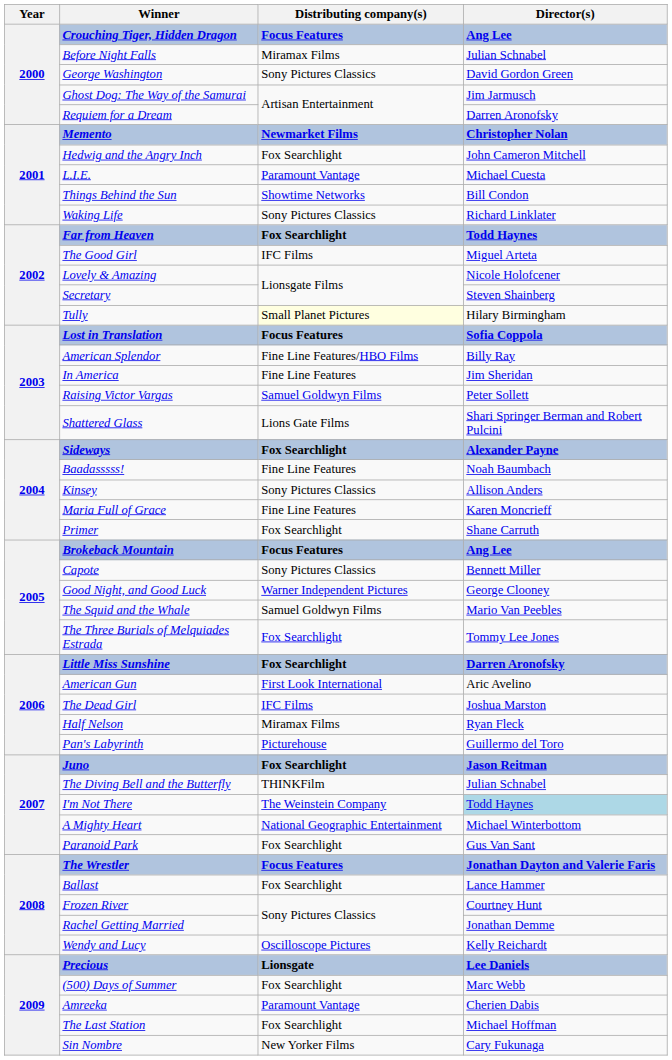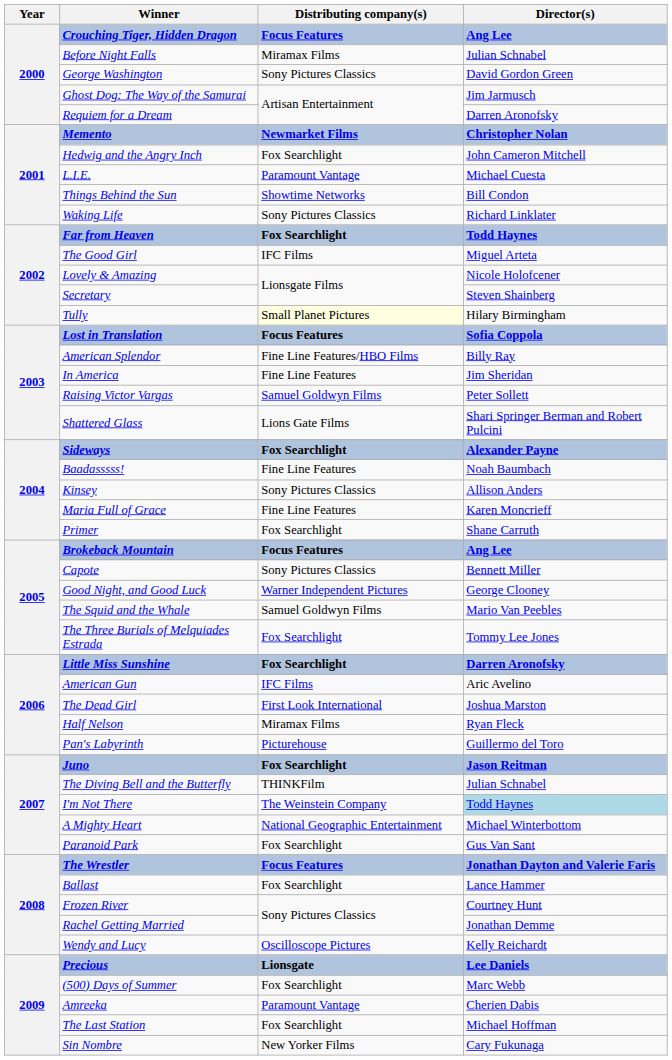 <table class="wikitable" width="95%" cellpadding="5">
 <tr>
 <th width="100">Year</th>
 <th width="450">Winner</th>
 <th width="450">Distributing company(s)</th>
 <th width="450">Director(s)</th>
 </tr>
 <tr>
 <th rowspan="5" style="text-align:center;"><a href='#'>2000</a><br></th>
 <td style="background:#B0C4DE"><strong><em><a href='#'>Crouching Tiger, Hidden Dragon</a></em></strong></td>
 <td style="background:#B0C4DE"><strong><a href='#'>Focus Features</a></strong></td>
 <td style="background:#B0C4DE"><strong><a href='#'>Ang Lee</a></strong></td>
 </tr>
 <tr>
 <td><em><a href='#'>Before Night Falls</a></em></td>
 <td>Miramax Films</td>
 <td><a href='#'>Julian Schnabel</a></td>
 </tr>
 <tr>
 <td><em><a href='#'>George Washington</a></em></td>
 <td>Sony Pictures Classics</td>
 <td><a href='#'>David Gordon Green</a></td>
 </tr>
 <tr>
 <td><em><a href='#'>Ghost Dog: The Way of the Samurai</a></em></td>
 <td rowspan=2>Artisan Entertainment</td>
 <td><a href='#'>Jim Jarmusch</a></td>
 </tr>
 <tr>
 <td><em><a href='#'>Requiem for a Dream</a></em></td>
 <td><a href='#'>Darren Aronofsky</a></td>
 </tr>
 <tr>
 <th rowspan="5" style="text-align:center;"><a href='#'>2001</a><br></th>
 <td style="background:#B0C4DE"><strong><em><a href='#'>Memento</a></em></strong></td>
 <td style="background:#B0C4DE"><strong><a href='#'>Newmarket Films</a></strong></td>
 <td style="background:#B0C4DE"><strong><a href='#'>Christopher Nolan</a></strong></td>
 </tr>
 <tr>
 <td><em><a href='#'>Hedwig and the Angry Inch</a></em></td>
 <td>Fox Searchlight</td>
 <td><a href='#'>John Cameron Mitchell</a></td>
 </tr>
 <tr>
 <td><em><a href='#'>L.I.E.</a></em></td>
 <td><a href='#'>Paramount Vantage</a></td>
 <td><a href='#'>Michael Cuesta</a></td>
 </tr>
 <tr>
 <td><em><a href='#'>Things Behind the Sun</a></em></td>
 <td><a href='#'>Showtime Networks</a></td>
 <td><a href='#'>Bill Condon</a></td>
 </tr>
 <tr>
 <td><em><a href='#'>Waking Life</a></em></td>
 <td>Sony Pictures Classics</td>
 <td><a href='#'>Richard Linklater</a></td>
 </tr>
 <tr>
 <th rowspan="5" style="text-align:center;"><a href='#'>2002</a><br></th>
 <td style="background:#B0C4DE"><strong><em><a href='#'>Far from Heaven</a></em></strong></td>
 <td style="background:#B0C4DE"><strong>Fox Searchlight</strong></td>
 <td style="background:#B0C4DE"><strong><a href='#'>Todd Haynes</a></strong></td>
 </tr>
 <tr>
 <td><em><a href='#'>The Good Girl</a></em></td>
 <td>IFC Films</td>
 <td><a href='#'>Miguel Arteta</a></td>
 </tr>
 <tr>
 <td><em><a href='#'>Lovely & Amazing</a></em></td>
 <td rowspan=2>Lionsgate Films</td>
 <td><a href='#'>Nicole Holofcener</a></td>
 </tr>
 <tr>
 <td><em><a href='#'>Secretary</a></em></td>
 <td><a href='#'>Steven Shainberg</a></td>
 </tr>
 <tr>
 <td><em><a href='#'>Tully</a></em></td>
 <td style="background: lightyellow;">Small Planet Pictures</td>
 <td>Hilary Birmingham</td>
 </tr>
 <tr>
 <th rowspan="5" style="text-align:center;"><a href='#'>2003</a><br></th>
 <td style="background:#B0C4DE"><strong><em><a href='#'>Lost in Translation</a></em></strong></td>
 <td style="background:#B0C4DE"><strong>Focus Features</strong></td>
 <td style="background:#B0C4DE"><strong><a href='#'>Sofia Coppola</a></strong></td>
 </tr>
 <tr>
 <td><em><a href='#'>American Splendor</a></em></td>
 <td>Fine Line Features/<a href='#'>HBO Films</a></td>
 <td><a href='#'>Billy Ray</a></td>
 </tr>
 <tr>
 <td><em><a href='#'>In America</a></em></td>
 <td>Fine Line Features</td>
 <td><a href='#'>Jim Sheridan</a></td>
 </tr>
 <tr>
 <td><em><a href='#'>Raising Victor Vargas</a></em></td>
 <td><a href='#'>Samuel Goldwyn Films</a></td>
 <td><a href='#'>Peter Sollett</a></td>
 </tr>
 <tr>
 <td><em><a href='#'>Shattered Glass</a></em></td>
 <td>Lions Gate Films</td>
 <td><a href='#'>Shari Springer Berman and Robert Pulcini</a></td>
 </tr>
 <tr>
 <th rowspan="5" style="text-align:center;"><a href='#'>2004</a><br></th>
 <td style="background:#B0C4DE"><strong><em><a href='#'>Sideways</a></em></strong></td>
 <td style="background:#B0C4DE"><strong>Fox Searchlight</strong></td>
 <td style="background:#B0C4DE"><strong><a href='#'>Alexander Payne</a></strong></td>
 </tr>
 <tr>
 <td><em><a href='#'>Baadasssss!</a></em></td>
 <td>Fine Line Features</td>
 <td><a href='#'>Noah Baumbach</a></td>
 </tr>
 <tr>
 <td><em><a href='#'>Kinsey</a></em></td>
 <td>Sony Pictures Classics</td>
 <td><a href='#'>Allison Anders</a></td>
 </tr>
 <tr>
 <td><em><a href='#'>Maria Full of Grace</a></em></td>
 <td>Fine Line Features</td>
 <td><a href='#'>Karen Moncrieff</a></td>
 </tr>
 <tr>
 <td><em><a href='#'>Primer</a></em></td>
 <td>Fox Searchlight</td>
 <td><a href='#'>Shane Carruth</a></td>
 </tr>
 <tr>
 <th rowspan="5" style="text-align:center;"><a href='#'>2005</a><br></th>
 <td style="background:#B0C4DE"><strong><em><a href='#'>Brokeback Mountain</a></em></strong></td>
 <td style="background:#B0C4DE"><strong>Focus Features</strong></td>
 <td style="background:#B0C4DE"><strong><a href='#'>Ang Lee</a></strong></td>
 </tr>
 <tr>
 <td><em><a href='#'>Capote</a></em></td>
 <td>Sony Pictures Classics</td>
 <td><a href='#'>Bennett Miller</a></td>
 </tr>
 <tr>
 <td><em><a href='#'>Good Night, and Good Luck</a></em></td>
 <td><a href='#'>Warner Independent Pictures</a></td>
 <td><a href='#'>George Clooney</a></td>
 </tr>
 <tr>
 <td><em><a href='#'>The Squid and the Whale</a></em></td>
 <td>Samuel Goldwyn Films</td>
 <td><a href='#'>Mario Van Peebles</a></td>
 </tr>
 <tr>
 <td><em><a href='#'>The Three Burials of Melquiades Estrada</a></em></td>
 <td><a href='#'>Fox Searchlight</a></td>
 <td><a href='#'>Tommy Lee Jones</a></td>
 </tr>
 <tr>
 <th rowspan="5" style="text-align:center;"><a href='#'>2006</a><br></th>
 <td style="background:#B0C4DE"><strong><em><a href='#'>Little Miss Sunshine</a></em></strong></td>
 <td style="background:#B0C4DE"><strong>Fox Searchlight</strong></td>
 <td style="background:#B0C4DE"><strong><a href='#'>Darren Aronofsky</a></strong></td>
 </tr>
 <tr>
 <td><em><a href='#'>American Gun</a></em></td>
-<td><a href='#'>First Look International</a></td>
+<td><a href='#'>IFC Films</a></td>
 <td>Aric Avelino</td>
 </tr>
 <tr>
 <td><em><a href='#'>The Dead Girl</a></em></td>
-<td><a href='#'>IFC Films</a></td>
+<td><a href='#'>First Look International</a></td>
 <td><a href='#'>Joshua Marston</a></td>
 </tr>
 <tr>
 <td><em><a href='#'>Half Nelson</a></em></td>
 <td>Miramax Films</td>
 <td><a href='#'>Ryan Fleck</a></td>
 </tr>
 <tr>
 <td><em><a href='#'>Pan's Labyrinth</a></em></td>
 <td><a href='#'>Picturehouse</a></td>
 <td><a href='#'>Guillermo del Toro</a></td>
 </tr>
 <tr>
 <th rowspan="5" style="text-align:center;"><a href='#'>2007</a><br></th>
 <td style="background:#B0C4DE"><strong><em><a href='#'>Juno</a></em></strong></td>
 <td style="background:#B0C4DE"><strong>Fox Searchlight</strong></td>
 <td style="background:#B0C4DE"><strong><a href='#'>Jason Reitman</a></strong></td>
 </tr>
 <tr>
 <td><em><a href='#'>The Diving Bell and the Butterfly</a></em></td>
 <td>THINKFilm</td>
 <td><a href='#'>Julian Schnabel</a></td>
 </tr>
 <tr>
 <td><em><a href='#'>I'm Not There</a></em></td>
 <td><a href='#'>The Weinstein Company</a></td>
 <td style="background: lightblue;"><a href='#'>Todd Haynes</a></td>
 </tr>
 <tr>
 <td><em><a href='#'>A Mighty Heart</a></em></td>
 <td><a href='#'>National Geographic Entertainment</a></td>
 <td><a href='#'>Michael Winterbottom</a></td>
 </tr>
 <tr>
 <td><em><a href='#'>Paranoid Park</a></em></td>
 <td>Fox Searchlight</td>
 <td><a href='#'>Gus Van Sant</a></td>
 </tr>
 <tr>
 <th rowspan="5" style="text-align:center;"><a href='#'>2008</a><br></th>
 <td style="background:#B0C4DE"><strong><em><a href='#'>The Wrestler</a></em></strong></td>
 <td style="background:#B0C4DE"><strong><a href='#'>Focus Features</a></strong></td>
 <td style="background:#B0C4DE"><strong><a href='#'>Jonathan Dayton and Valerie Faris</a></strong></td>
 </tr>
 <tr>
 <td><em><a href='#'>Ballast</a></em></td>
 <td>Fox Searchlight</td>
 <td><a href='#'>Lance Hammer</a></td>
 </tr>
 <tr>
 <td><em><a href='#'>Frozen River</a></em></td>
 <td rowspan=2>Sony Pictures Classics</td>
 <td><a href='#'>Courtney Hunt</a></td>
 </tr>
 <tr>
 <td><em><a href='#'>Rachel Getting Married</a></em></td>
 <td><a href='#'>Jonathan Demme</a></td>
 </tr>
 <tr>
 <td><em><a href='#'>Wendy and Lucy</a></em></td>
 <td><a href='#'>Oscilloscope Pictures</a></td>
 <td><a href='#'>Kelly Reichardt</a></td>
 </tr>
 <tr>
 <th rowspan="5" style="text-align:center;"><a href='#'>2009</a><br></th>
 <td style="background:#B0C4DE"><strong><em><a href='#'>Precious</a></em></strong></td>
 <td style="background:#B0C4DE"><strong>Lionsgate</strong></td>
 <td style="background:#B0C4DE"><strong><a href='#'>Lee Daniels</a></strong></td>
 </tr>
 <tr>
 <td><em><a href='#'>(500) Days of Summer</a></em></td>
 <td>Fox Searchlight</td>
 <td><a href='#'>Marc Webb</a></td>
 </tr>
 <tr>
 <td><em><a href='#'>Amreeka</a></em></td>
 <td><a href='#'>Paramount Vantage</a></td>
 <td><a href='#'>Cherien Dabis</a></td>
 </tr>
 <tr>
 <td><em><a href='#'>The Last Station</a></em></td>
 <td>Fox Searchlight</td>
 <td><a href='#'>Michael Hoffman</a></td>
 </tr>
 <tr>
 <td><em><a href='#'>Sin Nombre</a></em></td>
 <td>New Yorker Films</td>
 <td><a href='#'>Cary Fukunaga</a></td>
 </tr>
 </table>
